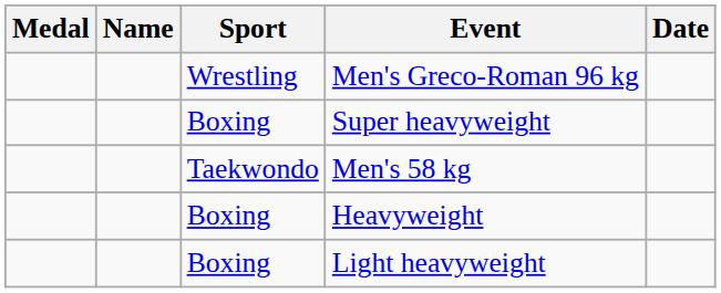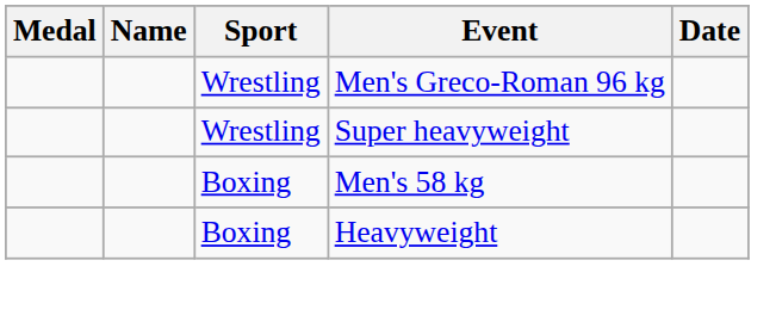 <table class="wikitable sortable" style="font-size:90%">
 <tr>
 <th>Medal</th>
 <th>Name</th>
 <th>Sport</th>
 <th>Event</th>
 <th>Date</th>
 </tr>
 <tr>
 <td></td>
 <td></td>
 <td><a href='#'>Wrestling</a></td>
 <td><a href='#'>Men's Greco-Roman 96 kg</a></td>
 <td></td>
 </tr>
 <tr>
 <td></td>
 <td></td>
-<td><a href='#'>Boxing</a></td>
+<td><a href='#'>Wrestling</a></td>
 <td><a href='#'>Super heavyweight</a></td>
 <td></td>
 </tr>
 <tr>
 <td></td>
 <td></td>
-<td><a href='#'>Taekwondo</a></td>
+<td><a href='#'>Boxing</a></td>
 <td><a href='#'>Men's 58 kg</a></td>
 <td></td>
 </tr>
 <tr>
 <td></td>
 <td></td>
 <td><a href='#'>Boxing</a></td>
 <td><a href='#'>Heavyweight</a></td>
 <td></td>
 </tr>
-<tr>
-<td></td>
-<td></td>
-<td><a href='#'>Boxing</a></td>
-<td><a href='#'>Light heavyweight</a></td>
-<td></td>
-</tr>
 </table>
